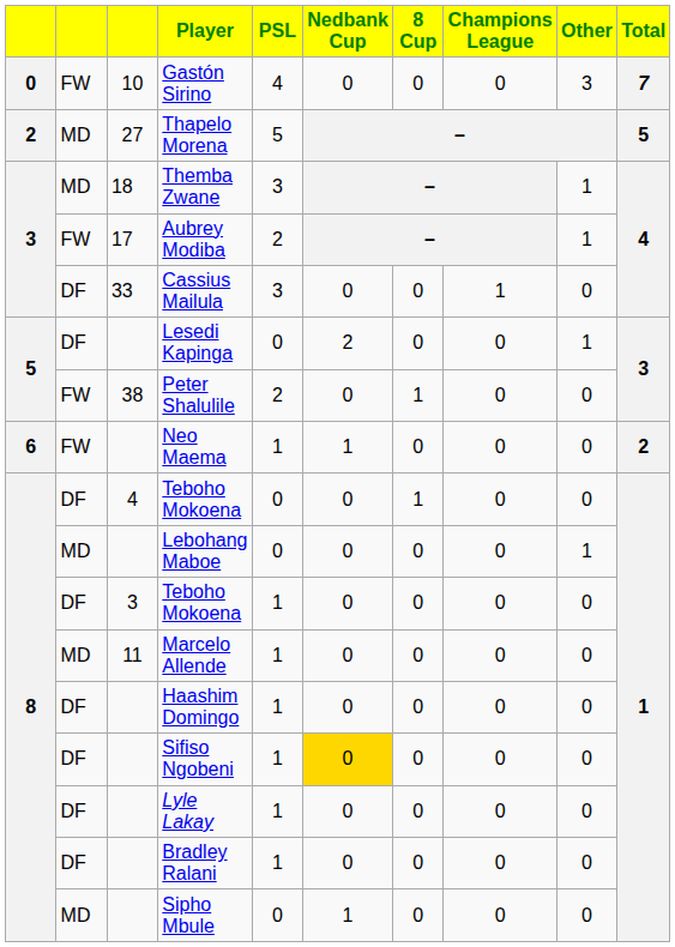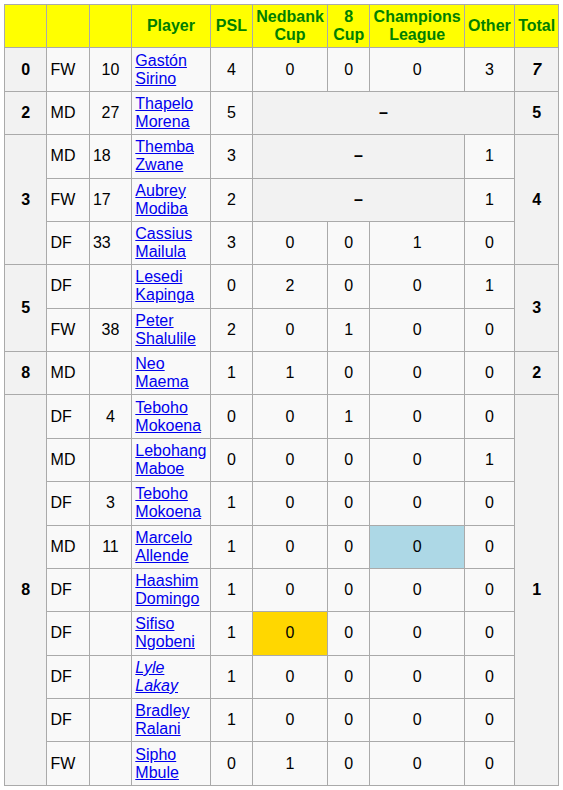 <table class ="wikitable sortable" text-align:center;">
 <tr>
 <th style ="background:yellow; color:green; width:35px;"></th>
 <th style ="background:yellow; color:green; width:35px;"></th>
 <th style ="background:yellow; color:green; width:35px;"></th>
 <th style ="background:yellow; color:green; width:35px;">Player</th>
 <th style ="background:yellow; color:green; width:35px;">PSL</th>
 <th style ="background:yellow; color:green; width:35px;">Nedbank Cup</th>
 <th style ="background:yellow; color:green; width:35px;">8 Cup</th>
 <th style ="background:yellow; color:green; width:35px;">Champions League</th>
 <th style ="background:yellow; color:green; width:35px;">Other</th>
 <th style ="background:yellow; color:green; width:35px;">Total</th>
 </tr>
 <tr>
 <th>0</th>
 <td>FW</td>
 <td align ="center">10</td>
 <td> <a href='#'>Gastón Sirino</a></td>
 <td align ="center">4</td>
 <td align ="center">0</td>
 <td align ="center">0</td>
 <td align ="center">0</td>
 <td align ="center">3</td>
 <th><em>7</em></th>
 </tr>
 <tr>
 <th align ="center">2</th>
 <td>MD</td>
 <td align ="center">27</td>
 <td> <a href='#'>Thapelo Morena</a></td>
 <td align ="center">5</td>
 <th colspan ="4">–</th>
 <th><strong>5</strong></th>
 </tr>
 <tr>
 <th rowspan ="3">3</th>
 <td>MD</td>
 <td>18</td>
 <td> <a href='#'>Themba Zwane</a></td>
 <td align ="center">3</td>
 <th colspan ="3">–</th>
 <td align ="center">1</td>
 <th rowspan ="3"><strong>4</strong></th>
 </tr>
 <tr>
 <td>FW</td>
 <td>17</td>
 <td> <a href='#'>Aubrey Modiba</a></td>
 <td align ="center">2</td>
 <th colspan ="3">–</th>
 <td align ="center">1</td>
 </tr>
 <tr>
 <td>DF</td>
 <td>33</td>
 <td> <a href='#'>Cassius Mailula</a></td>
 <td align ="center">3</td>
 <td align ="center">0</td>
 <td align ="center">0</td>
 <td align ="center">1</td>
 <td align ="center">0</td>
 </tr>
 <tr>
 <th rowspan ="2">5</th>
 <td>DF</td>
 <td></td>
 <td> <a href='#'>Lesedi Kapinga</a></td>
 <td align ="center">0</td>
 <td align ="center">2</td>
 <td align ="center">0</td>
 <td align ="center">0</td>
 <td align ="center">1</td>
 <th rowspan ="2">3</th>
 </tr>
 <tr>
 <td>FW</td>
 <td align ="center">38</td>
 <td> <a href='#'>Peter Shalulile</a></td>
 <td align ="center">2</td>
 <td align ="center">0</td>
 <td align ="center">1</td>
 <td align ="center">0</td>
 <td align ="center">0</td>
 </tr>
 <tr>
-<th align ="center">6</th>
-<td>FW</td>
+<th align ="center">8</th>
+<td>MD</td>
 <td align ="center"></td>
 <td> <a href='#'>Neo Maema</a></td>
 <td align ="center">1</td>
 <td align ="center">1</td>
 <td align ="center">0</td>
 <td align ="center">0</td>
 <td align ="center">0</td>
 <th align ="center">2</th>
 </tr>
 <tr>
 <th rowspan ="10">8</th>
 <td>DF</td>
 <td align ="center">4</td>
 <td> <a href='#'>Teboho Mokoena</a></td>
 <td align ="center">0</td>
 <td align ="center">0</td>
 <td align ="center">1</td>
 <td align ="center">0</td>
 <td align ="center">0</td>
 <th rowspan ="10">1</th>
 </tr>
 <tr>
 <td>MD</td>
 <td align ="center"></td>
 <td> <a href='#'>Lebohang Maboe</a></td>
 <td align ="center">0</td>
 <td align ="center">0</td>
 <td align ="center">0</td>
 <td align ="center">0</td>
 <td align ="center">1</td>
 </tr>
 <tr>
 <td>DF</td>
 <td align ="center">3</td>
 <td> <a href='#'>Teboho Mokoena</a></td>
 <td align ="center">1</td>
 <td align ="center">0</td>
 <td align ="center">0</td>
 <td align ="center">0</td>
 <td align ="center">0</td>
 </tr>
 <tr>
 <td>MD</td>
 <td align ="center">11</td>
 <td> <a href='#'>Marcelo Allende</a></td>
 <td align ="center">1</td>
 <td align ="center">0</td>
 <td align ="center">0</td>
-<td align ="center">0</td>
+<td align ="center" style="background: lightblue;">0</td>
 <td align ="center">0</td>
 </tr>
 <tr>
 <td>DF</td>
 <td align ="center"></td>
 <td> <a href='#'>Haashim Domingo</a></td>
 <td align ="center">1</td>
 <td align ="center">0</td>
 <td align ="center">0</td>
 <td align ="center">0</td>
 <td align ="center">0</td>
 </tr>
 <tr>
 <td>DF</td>
 <td align ="center"></td>
 <td> <a href='#'>Sifiso Ngobeni</a></td>
 <td align ="center">1</td>
 <td align ="center" style="background: gold;">0</td>
 <td align ="center">0</td>
 <td align ="center">0</td>
 <td align ="center">0</td>
 </tr>
 <tr>
 <td>DF</td>
 <td></td>
 <td><em> <a href='#'>Lyle Lakay</a></em></td>
 <td align ="center">1</td>
 <td align ="center">0</td>
 <td align ="center">0</td>
 <td align ="center">0</td>
 <td align ="center">0</td>
 </tr>
 <tr>
 <td>DF</td>
 <td align ="center"></td>
 <td> <a href='#'>Bradley Ralani</a></td>
 <td align ="center">1</td>
 <td align ="center">0</td>
 <td align ="center">0</td>
 <td align ="center">0</td>
 <td align ="center">0</td>
 </tr>
 <tr>
-<td>MD</td>
+<td>FW</td>
 <td align ="center"></td>
 <td> <a href='#'>Sipho Mbule</a></td>
 <td align ="center">0</td>
 <td align ="center">1</td>
 <td align ="center">0</td>
 <td align ="center">0</td>
 <td align ="center">0</td>
 </tr>
 </table>
